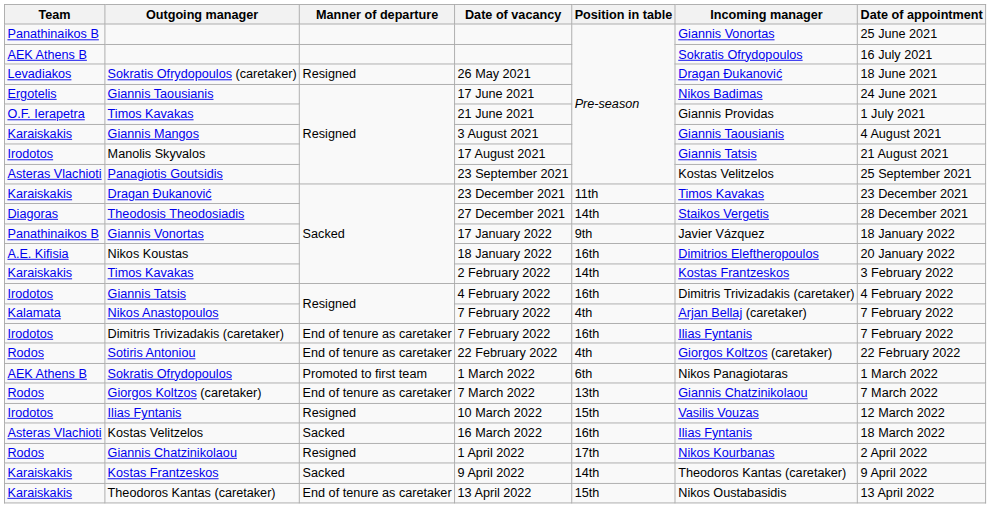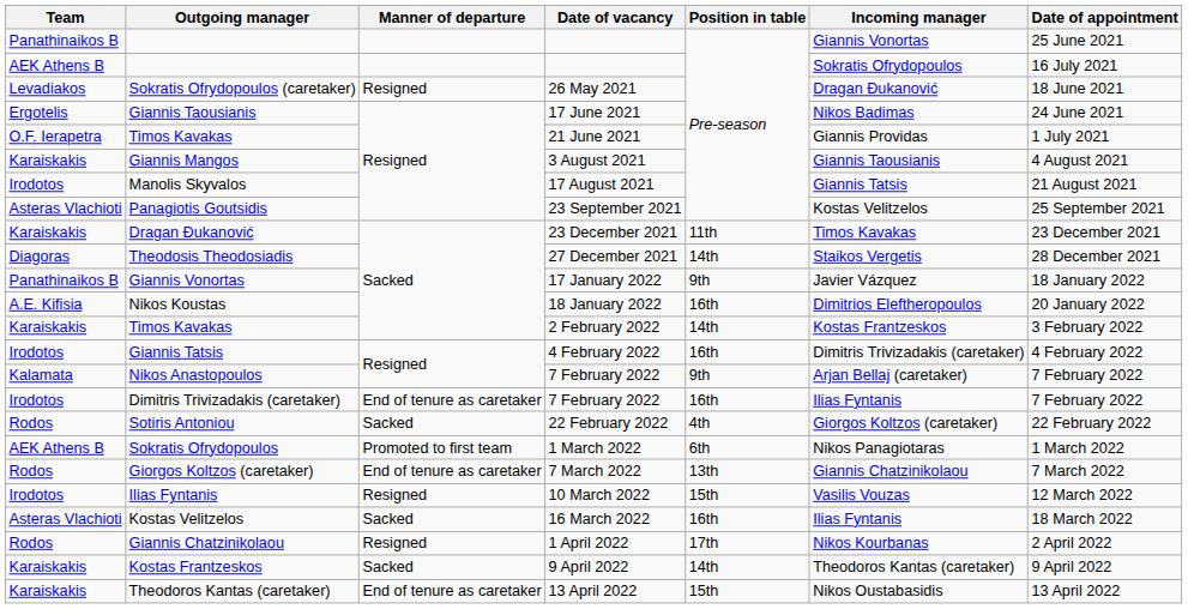 <table class="wikitable" style="font-size: 85%">
 <tr>
 <th>Team</th>
 <th>Outgoing manager</th>
 <th>Manner of departure</th>
 <th>Date of vacancy</th>
 <th>Position in table</th>
 <th>Incoming manager</th>
 <th>Date of appointment</th>
 </tr>
 <tr>
 <td><a href='#'>Panathinaikos B</a></td>
 <td></td>
 <td></td>
 <td></td>
 <td rowspan="8"><em>Pre-season</em></td>
 <td> <a href='#'>Giannis Vonortas</a></td>
 <td>25 June 2021</td>
 </tr>
 <tr>
 <td><a href='#'>AEK Athens B</a></td>
 <td></td>
 <td></td>
 <td></td>
 <td> <a href='#'>Sokratis Ofrydopoulos</a></td>
 <td>16 July 2021</td>
 </tr>
 <tr>
 <td><a href='#'>Levadiakos</a></td>
 <td> <a href='#'>Sokratis Ofrydopoulos</a> (caretaker)</td>
 <td>Resigned</td>
 <td>26 May 2021</td>
 <td> <a href='#'>Dragan Đukanović</a></td>
 <td>18 June 2021</td>
 </tr>
 <tr>
 <td><a href='#'>Ergotelis</a></td>
 <td> <a href='#'>Giannis Taousianis</a></td>
 <td rowspan="5">Resigned</td>
 <td>17 June 2021</td>
 <td> <a href='#'>Nikos Badimas</a></td>
 <td>24 June 2021</td>
 </tr>
 <tr>
 <td><a href='#'>O.F. Ierapetra</a></td>
 <td> <a href='#'>Timos Kavakas</a></td>
 <td>21 June 2021</td>
 <td> Giannis Providas</td>
 <td>1 July 2021</td>
 </tr>
 <tr>
 <td><a href='#'>Karaiskakis</a></td>
 <td> <a href='#'>Giannis Mangos</a></td>
 <td>3 August 2021</td>
 <td> <a href='#'>Giannis Taousianis</a></td>
 <td>4 August 2021</td>
 </tr>
 <tr>
 <td><a href='#'>Irodotos</a></td>
 <td> Manolis Skyvalos</td>
 <td>17 August 2021</td>
 <td> <a href='#'>Giannis Tatsis</a></td>
 <td>21 August 2021</td>
 </tr>
 <tr>
 <td><a href='#'>Asteras Vlachioti</a></td>
 <td> <a href='#'>Panagiotis Goutsidis</a></td>
 <td>23 September 2021</td>
 <td> Kostas Velitzelos</td>
 <td>25 September 2021</td>
 </tr>
 <tr>
 <td><a href='#'>Karaiskakis</a></td>
 <td> <a href='#'>Dragan Đukanović</a></td>
 <td rowspan="5">Sacked</td>
 <td>23 December 2021</td>
 <td>11th</td>
 <td> <a href='#'>Timos Kavakas</a></td>
 <td>23 December 2021</td>
 </tr>
 <tr>
 <td><a href='#'>Diagoras</a></td>
 <td> <a href='#'>Theodosis Theodosiadis</a></td>
 <td>27 December 2021</td>
 <td>14th</td>
 <td> <a href='#'>Staikos Vergetis</a></td>
 <td>28 December 2021</td>
 </tr>
 <tr>
 <td><a href='#'>Panathinaikos B</a></td>
 <td> <a href='#'>Giannis Vonortas</a></td>
 <td>17 January 2022</td>
 <td>9th</td>
 <td> Javier Vázquez</td>
 <td>18 January 2022</td>
 </tr>
 <tr>
 <td><a href='#'>A.E. Kifisia</a></td>
 <td> Nikos Koustas</td>
 <td>18 January 2022</td>
 <td>16th</td>
 <td> <a href='#'>Dimitrios Eleftheropoulos</a></td>
 <td>20 January 2022</td>
 </tr>
 <tr>
 <td><a href='#'>Karaiskakis</a></td>
 <td> <a href='#'>Timos Kavakas</a></td>
 <td>2 February 2022</td>
 <td>14th</td>
 <td> <a href='#'>Kostas Frantzeskos</a></td>
 <td>3 February 2022</td>
 </tr>
 <tr>
 <td><a href='#'>Irodotos</a></td>
 <td> <a href='#'>Giannis Tatsis</a></td>
 <td rowspan="2">Resigned</td>
 <td>4 February 2022</td>
 <td>16th</td>
 <td> Dimitris Trivizadakis (caretaker)</td>
 <td>4 February 2022</td>
 </tr>
 <tr>
 <td><a href='#'>Kalamata</a></td>
 <td> <a href='#'>Nikos Anastopoulos</a></td>
 <td>7 February 2022</td>
-<td>4th</td>
+<td>9th</td>
 <td> <a href='#'>Arjan Bellaj</a> (caretaker)</td>
 <td>7 February 2022</td>
 </tr>
 <tr>
 <td><a href='#'>Irodotos</a></td>
 <td> Dimitris Trivizadakis (caretaker)</td>
 <td>End of tenure as caretaker</td>
 <td>7 February 2022</td>
 <td>16th</td>
 <td> <a href='#'>Ilias Fyntanis</a></td>
 <td>7 February 2022</td>
 </tr>
 <tr>
 <td><a href='#'>Rodos</a></td>
 <td> <a href='#'>Sotiris Antoniou</a></td>
-<td>End of tenure as caretaker</td>
+<td>Sacked</td>
 <td>22 February 2022</td>
 <td>4th</td>
 <td> <a href='#'>Giorgos Koltzos</a> (caretaker)</td>
 <td>22 February 2022</td>
 </tr>
 <tr>
 <td><a href='#'>AEK Athens B</a></td>
 <td> <a href='#'>Sokratis Ofrydopoulos</a></td>
 <td>Promoted to first team</td>
 <td>1 March 2022</td>
 <td>6th</td>
 <td> Nikos Panagiotaras</td>
 <td>1 March 2022</td>
 </tr>
 <tr>
 <td><a href='#'>Rodos</a></td>
 <td> <a href='#'>Giorgos Koltzos</a> (caretaker)</td>
 <td>End of tenure as caretaker</td>
 <td>7 March 2022</td>
 <td>13th</td>
 <td> <a href='#'>Giannis Chatzinikolaou</a></td>
 <td>7 March 2022</td>
 </tr>
 <tr>
 <td><a href='#'>Irodotos</a></td>
 <td> <a href='#'>Ilias Fyntanis</a></td>
 <td>Resigned</td>
 <td>10 March 2022</td>
 <td>15th</td>
 <td> <a href='#'>Vasilis Vouzas</a></td>
 <td>12 March 2022</td>
 </tr>
 <tr>
 <td><a href='#'>Asteras Vlachioti</a></td>
 <td> Kostas Velitzelos</td>
 <td>Sacked</td>
 <td>16 March 2022</td>
 <td>16th</td>
 <td> <a href='#'>Ilias Fyntanis</a></td>
 <td>18 March 2022</td>
 </tr>
 <tr>
 <td><a href='#'>Rodos</a></td>
 <td> <a href='#'>Giannis Chatzinikolaou</a></td>
 <td>Resigned</td>
 <td>1 April 2022</td>
 <td>17th</td>
 <td> <a href='#'>Nikos Kourbanas</a></td>
 <td>2 April 2022</td>
 </tr>
 <tr>
 <td><a href='#'>Karaiskakis</a></td>
 <td> <a href='#'>Kostas Frantzeskos</a></td>
 <td>Sacked</td>
 <td>9 April 2022</td>
 <td>14th</td>
 <td> Theodoros Kantas (caretaker)</td>
 <td>9 April 2022</td>
 </tr>
 <tr>
 <td><a href='#'>Karaiskakis</a></td>
 <td> Theodoros Kantas (caretaker)</td>
 <td>End of tenure as caretaker</td>
 <td>13 April 2022</td>
 <td>15th</td>
 <td> Nikos Oustabasidis</td>
 <td>13 April 2022</td>
 </tr>
 </table>
